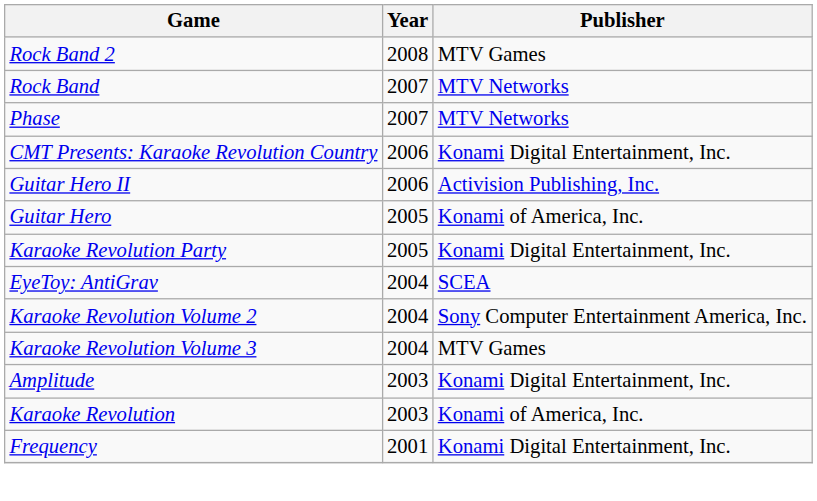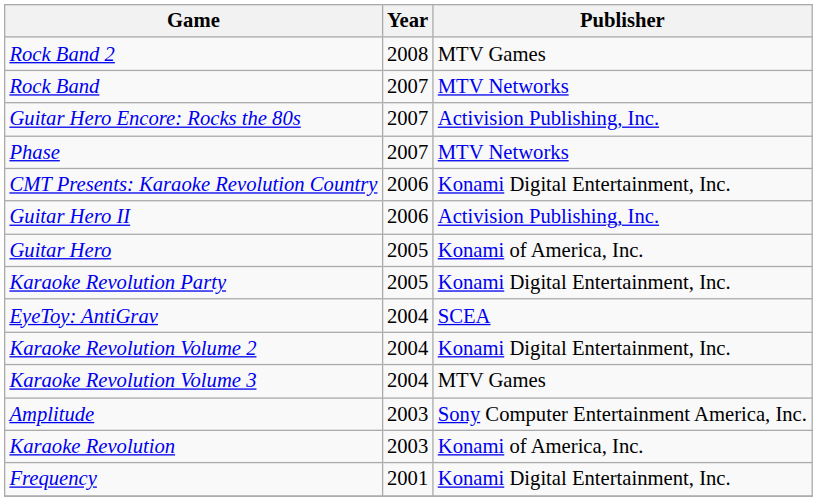 <table class="wikitable">
 <tr>
 <th>Game</th>
 <th>Year</th>
 <th>Publisher</th>
 </tr>
 <tr>
 <td><em><a href='#'>Rock Band 2</a></em></td>
 <td>2008</td>
 <td>MTV Games</td>
 </tr>
 <tr>
 <td><em><a href='#'>Rock Band</a></em></td>
 <td>2007</td>
 <td><a href='#'>MTV Networks</a></td>
+</tr>
+<tr>
+<td><em><a href='#'>Guitar Hero Encore: Rocks the 80s</a></em></td>
+<td>2007</td>
+<td><a href='#'>Activision Publishing, Inc.</a></td>
 </tr>
 <tr>
 <td><em><a href='#'>Phase</a></em></td>
 <td>2007</td>
 <td><a href='#'>MTV Networks</a></td>
 </tr>
 <tr>
 <td><em><a href='#'>CMT Presents: Karaoke Revolution Country</a></em></td>
 <td>2006</td>
 <td><a href='#'>Konami</a> Digital Entertainment, Inc.</td>
 </tr>
 <tr>
 <td><em><a href='#'>Guitar Hero II</a></em></td>
 <td>2006</td>
 <td><a href='#'>Activision Publishing, Inc.</a></td>
 </tr>
 <tr>
 <td><em><a href='#'>Guitar Hero</a></em></td>
 <td>2005</td>
 <td><a href='#'>Konami</a> of America, Inc.</td>
 </tr>
 <tr>
 <td><em><a href='#'>Karaoke Revolution Party</a></em></td>
 <td>2005</td>
 <td><a href='#'>Konami</a> Digital Entertainment, Inc.</td>
 </tr>
 <tr>
 <td><em><a href='#'>EyeToy: AntiGrav</a></em></td>
 <td>2004</td>
 <td><a href='#'>SCEA</a></td>
 </tr>
 <tr>
 <td><em><a href='#'>Karaoke Revolution Volume 2</a></em></td>
 <td>2004</td>
-<td><a href='#'>Sony</a> Computer Entertainment America, Inc.</td>
+<td><a href='#'>Konami</a> Digital Entertainment, Inc.</td>
 </tr>
 <tr>
 <td><em><a href='#'>Karaoke Revolution Volume 3</a></em></td>
 <td>2004</td>
 <td>MTV Games</td>
 </tr>
 <tr>
 <td><em><a href='#'>Amplitude</a></em></td>
 <td>2003</td>
-<td><a href='#'>Konami</a> Digital Entertainment, Inc.</td>
+<td><a href='#'>Sony</a> Computer Entertainment America, Inc.</td>
 </tr>
 <tr>
 <td><em><a href='#'>Karaoke Revolution</a></em></td>
 <td>2003</td>
 <td><a href='#'>Konami</a> of America, Inc.</td>
 </tr>
 <tr>
 <td><em><a href='#'>Frequency</a></em></td>
 <td>2001</td>
 <td><a href='#'>Konami</a> Digital Entertainment, Inc.</td>
 </tr>
 <tr>
 </tr>
 </table>
